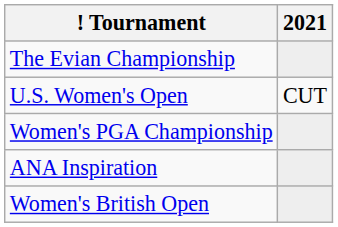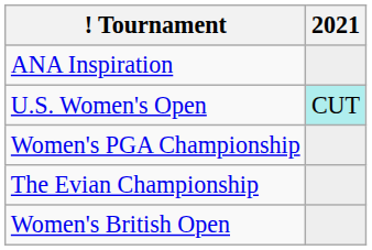 <table class="wikitable" style="font-size:95%;text-align:center;">
 <tr>
 <th>! Tournament</th>
 <th>2021</th>
 </tr>
 <tr>
-<td align=left><a href='#'>The Evian Championship</a></td>
+<td align=left><a href='#'>ANA Inspiration</a></td>
 <td style="background:#eeeeee;"></td>
 </tr>
 <tr>
 <td align=left><a href='#'>U.S. Women's Open</a></td>
-<td>CUT</td>
+<td style="background: paleturquoise;">CUT</td>
 </tr>
 <tr>
 <td align=left><a href='#'>Women's PGA Championship</a></td>
 <td style="background:#eeeeee;"></td>
 </tr>
 <tr>
-<td align=left><a href='#'>ANA Inspiration</a></td>
+<td align=left><a href='#'>The Evian Championship</a></td>
 <td style="background:#eeeeee;"></td>
 </tr>
 <tr>
 <td align=left><a href='#'>Women's British Open</a></td>
 <td style="background:#eeeeee;"></td>
 </tr>
 </table>
